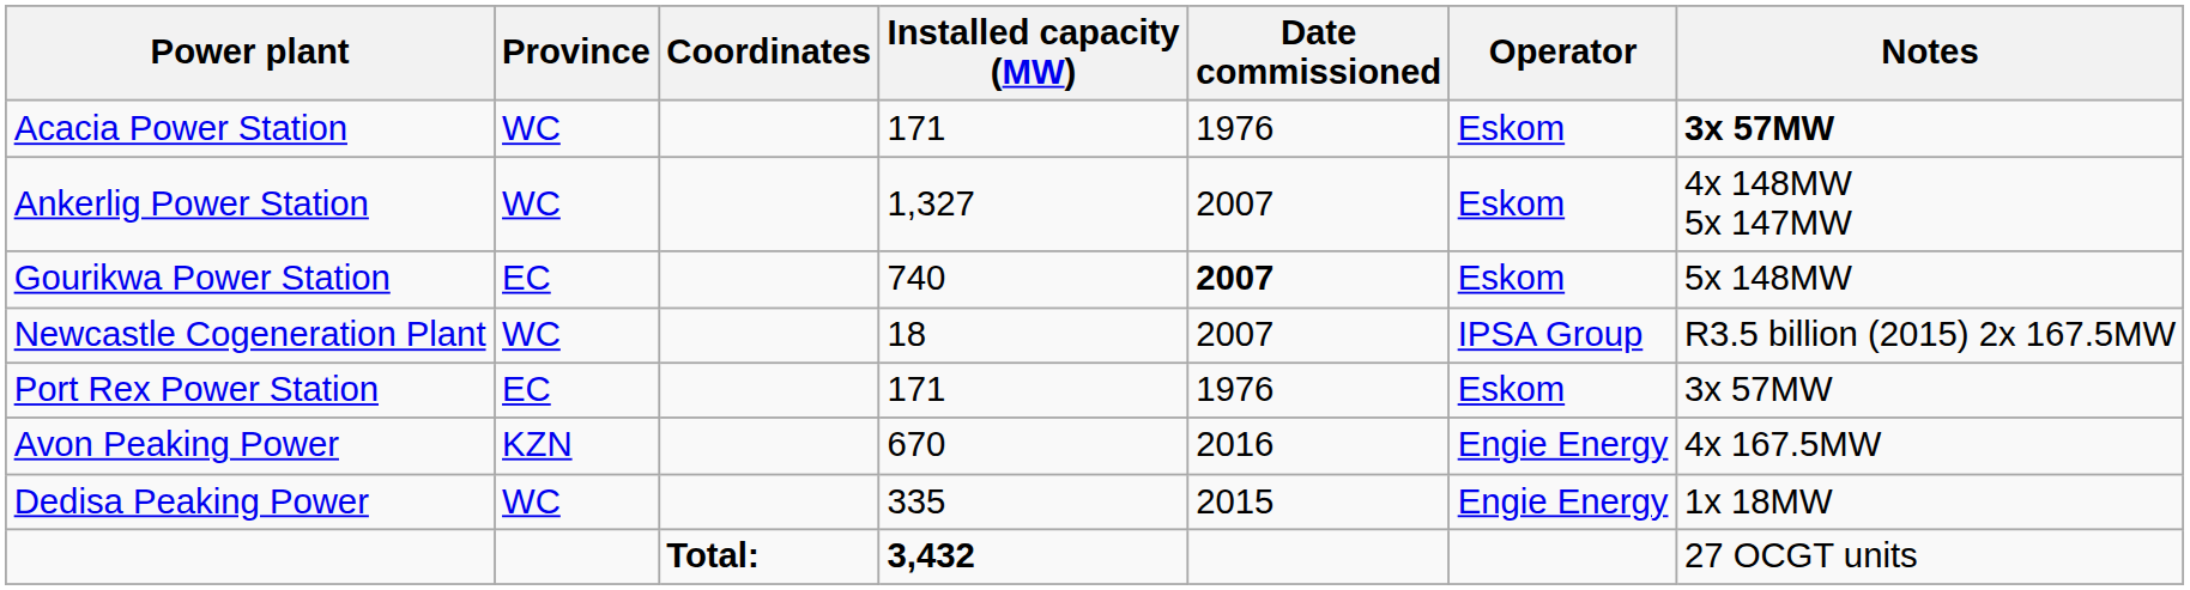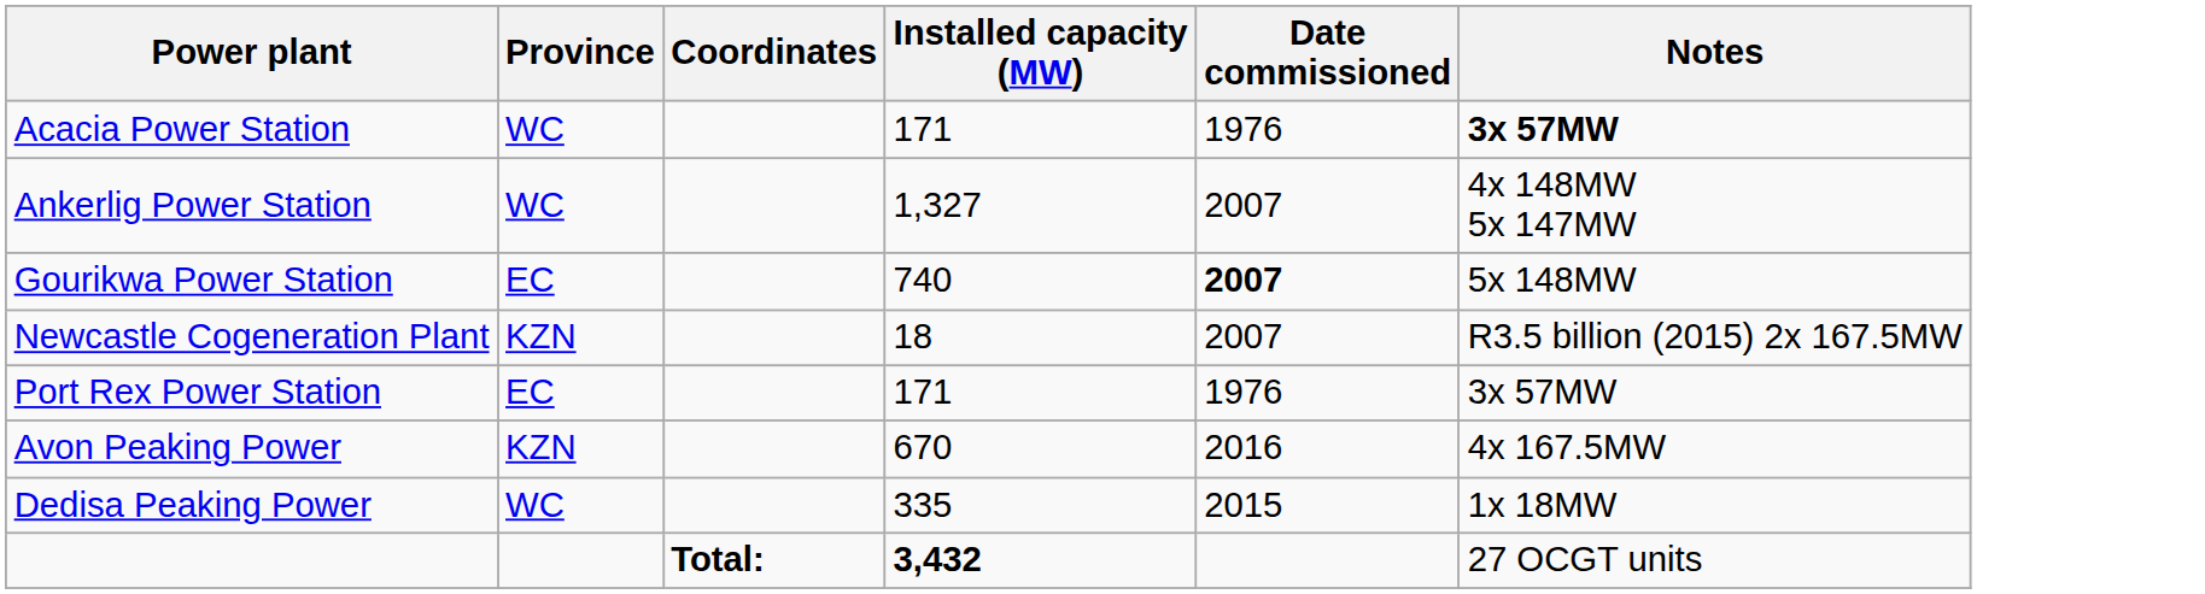 <table class="wikitable">
 <tr>
 <th>Power plant</th>
 <th>Province</th>
 <th>Coordinates</th>
 <th>Installed capacity<br>(<a href='#'>MW</a>)</th>
 <th>Date<br>commissioned</th>
-<th>Operator</th>
 <th>Notes</th>
 </tr>
 <tr>
 <td><a href='#'>Acacia Power Station</a></td>
 <td><a href='#'>WC</a></td>
 <td></td>
 <td>171</td>
 <td>1976</td>
-<td><a href='#'>Eskom</a></td>
 <td><strong> 3x 57MW</strong></td>
 </tr>
 <tr>
 <td><a href='#'>Ankerlig Power Station</a></td>
 <td><a href='#'>WC</a></td>
 <td></td>
 <td>1,327</td>
 <td>2007</td>
-<td><a href='#'>Eskom</a></td>
 <td> 4x 148MW<br>5x 147MW</td>
 </tr>
 <tr>
 <td><a href='#'>Gourikwa Power Station</a></td>
 <td><a href='#'>EC</a></td>
 <td></td>
 <td>740</td>
 <td><strong>2007</strong></td>
-<td><a href='#'>Eskom</a></td>
 <td> 5x 148MW</td>
 </tr>
 <tr>
 <td><a href='#'>Newcastle Cogeneration Plant</a></td>
-<td><a href='#'>WC</a></td>
+<td><a href='#'>KZN</a></td>
 <td></td>
 <td>18</td>
 <td>2007</td>
-<td><a href='#'>IPSA Group</a></td>
 <td>R3.5 billion (2015) 2x 167.5MW</td>
 </tr>
 <tr>
 <td><a href='#'>Port Rex Power Station</a></td>
 <td><a href='#'>EC</a></td>
 <td></td>
 <td>171</td>
 <td>1976</td>
-<td><a href='#'>Eskom</a></td>
 <td> 3x 57MW</td>
 </tr>
 <tr>
 <td><a href='#'>Avon Peaking Power</a></td>
 <td><a href='#'>KZN</a></td>
 <td></td>
 <td>670</td>
 <td>2016</td>
-<td><a href='#'>Engie Energy</a></td>
 <td> 4x 167.5MW</td>
 </tr>
 <tr>
 <td><a href='#'>Dedisa Peaking Power</a></td>
 <td><a href='#'>WC</a></td>
 <td></td>
 <td>335</td>
 <td>2015</td>
-<td><a href='#'>Engie Energy</a></td>
 <td> 1x 18MW</td>
 </tr>
 <tr>
 <td></td>
 <td></td>
 <td><strong>Total:</strong></td>
 <td><strong>3,432</strong></td>
 <td></td>
-<td></td>
 <td>27 OCGT units</td>
 </tr>
 </table>
